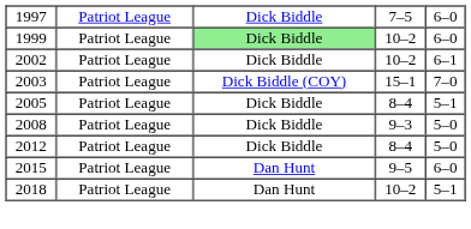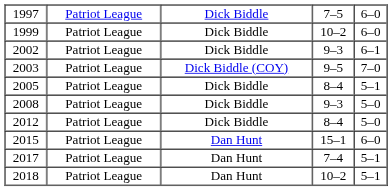 <table cellpadding="1" border="1" cellspacing="0" style="width:75%;">
 <tr>
 </tr>
 <tr style="text-align:center;">
 <td>1997</td>
 <td><a href='#'>Patriot League</a></td>
 <td><a href='#'>Dick Biddle</a></td>
 <td>7–5</td>
 <td>6–0</td>
 </tr>
 <tr style="text-align:center;">
 <td>1999</td>
 <td>Patriot League</td>
-<td style="background: lightgreen;">Dick Biddle</td>
+<td>Dick Biddle</td>
 <td>10–2</td>
 <td>6–0</td>
 </tr>
 <tr style="text-align:center;">
 <td>2002</td>
 <td>Patriot League</td>
 <td>Dick Biddle</td>
-<td>10–2</td>
+<td>9–3</td>
 <td>6–1</td>
 </tr>
 <tr style="text-align:center;">
 <td>2003</td>
 <td>Patriot League</td>
 <td><a href='#'>Dick Biddle (COY)</a></td>
-<td>15–1</td>
+<td>9–5</td>
 <td>7–0</td>
 </tr>
 <tr style="text-align:center;">
 <td>2005</td>
 <td>Patriot League</td>
 <td>Dick Biddle</td>
 <td>8–4</td>
 <td>5–1</td>
 </tr>
 <tr style="text-align:center;">
 <td>2008</td>
 <td>Patriot League</td>
 <td>Dick Biddle</td>
 <td>9–3</td>
 <td>5–0</td>
 </tr>
 <tr style="text-align:center;">
 <td>2012</td>
 <td>Patriot League</td>
 <td>Dick Biddle</td>
 <td>8–4</td>
 <td>5–0</td>
 </tr>
 <tr style="text-align:center;">
 <td>2015</td>
 <td>Patriot League</td>
 <td><a href='#'>Dan Hunt</a></td>
-<td>9–5</td>
+<td>15–1</td>
 <td>6–0</td>
+</tr>
+<tr style="text-align:center;">
+<td>2017</td>
+<td>Patriot League</td>
+<td>Dan Hunt</td>
+<td>7–4</td>
+<td>5–1</td>
 </tr>
 <tr style="text-align:center;">
 <td>2018</td>
 <td>Patriot League</td>
 <td>Dan Hunt</td>
 <td>10–2</td>
 <td>5–1</td>
 </tr>
 </table>
